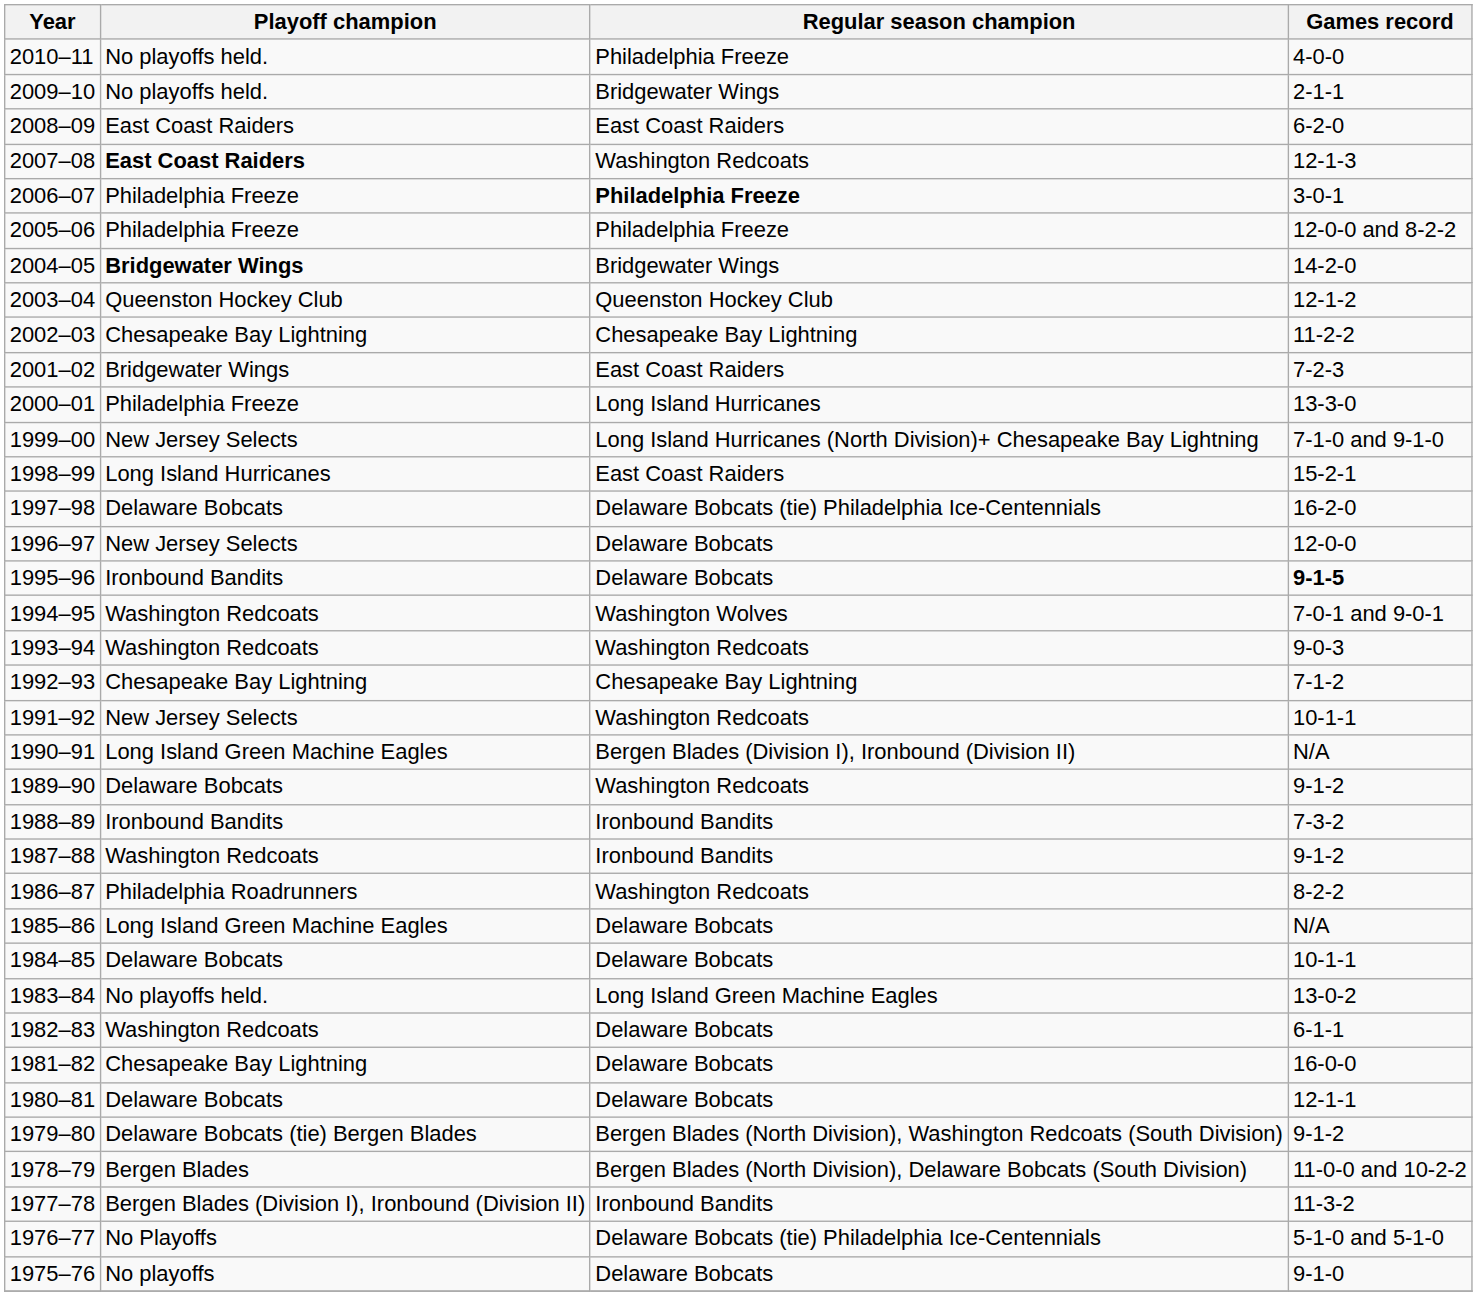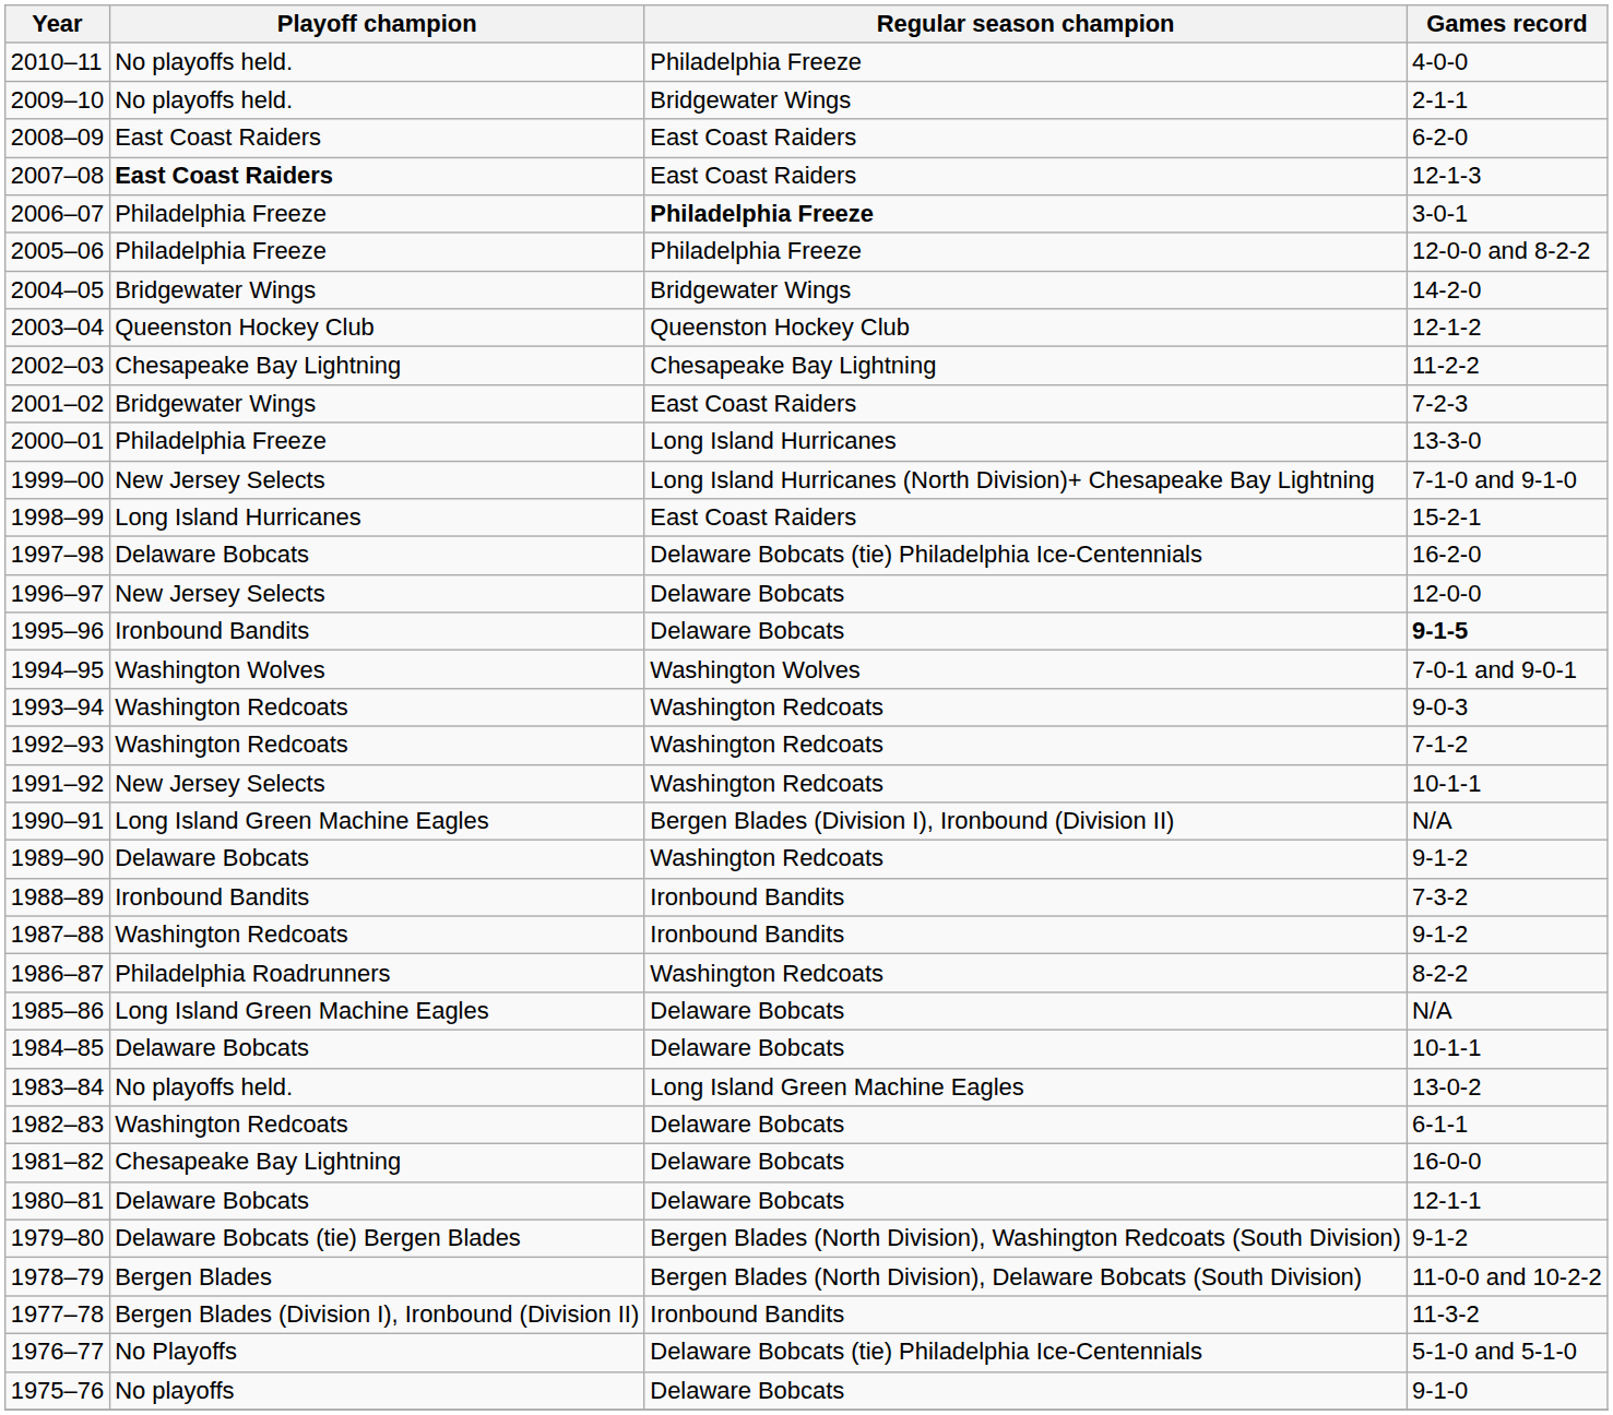 <table class="wikitable">
 <tr>
 <th>Year</th>
 <th>Playoff champion</th>
 <th>Regular season champion</th>
 <th>Games record</th>
 </tr>
 <tr>
 <td>2010–11</td>
 <td>No playoffs held.</td>
 <td>Philadelphia Freeze</td>
 <td>4-0-0</td>
 </tr>
 <tr>
 <td>2009–10</td>
 <td>No playoffs held.</td>
 <td>Bridgewater Wings</td>
 <td>2-1-1</td>
 </tr>
 <tr>
 <td>2008–09</td>
 <td>East Coast Raiders</td>
 <td>East Coast Raiders</td>
 <td>6-2-0</td>
 </tr>
 <tr>
 <td>2007–08</td>
 <td><strong>East Coast Raiders</strong></td>
-<td>Washington Redcoats</td>
+<td>East Coast Raiders</td>
 <td>12-1-3</td>
 </tr>
 <tr>
 <td>2006–07</td>
 <td>Philadelphia Freeze</td>
 <td><strong>Philadelphia Freeze</strong></td>
 <td>3-0-1</td>
 </tr>
 <tr>
 <td>2005–06</td>
 <td>Philadelphia Freeze</td>
 <td>Philadelphia Freeze</td>
 <td>12-0-0 and 8-2-2</td>
 </tr>
 <tr>
 <td>2004–05</td>
-<td><strong>Bridgewater Wings</strong></td>
+<td>Bridgewater Wings</td>
 <td>Bridgewater Wings</td>
 <td>14-2-0</td>
 </tr>
 <tr>
 <td>2003–04</td>
 <td>Queenston Hockey Club</td>
 <td>Queenston Hockey Club</td>
 <td>12-1-2</td>
 </tr>
 <tr>
 <td>2002–03</td>
 <td>Chesapeake Bay Lightning</td>
 <td>Chesapeake Bay Lightning</td>
 <td>11-2-2</td>
 </tr>
 <tr>
 <td>2001–02</td>
 <td>Bridgewater Wings</td>
 <td>East Coast Raiders</td>
 <td>7-2-3</td>
 </tr>
 <tr>
 <td>2000–01</td>
 <td>Philadelphia Freeze</td>
 <td>Long Island Hurricanes</td>
 <td>13-3-0</td>
 </tr>
 <tr>
 <td>1999–00</td>
 <td>New Jersey Selects</td>
 <td>Long Island Hurricanes (North Division)+ Chesapeake Bay Lightning</td>
 <td>7-1-0 and 9-1-0</td>
 </tr>
 <tr>
 <td>1998–99</td>
 <td>Long Island Hurricanes</td>
 <td>East Coast Raiders</td>
 <td>15-2-1</td>
 </tr>
 <tr>
 <td>1997–98</td>
 <td>Delaware Bobcats</td>
 <td>Delaware Bobcats (tie) Philadelphia Ice-Centennials</td>
 <td>16-2-0</td>
 </tr>
 <tr>
 <td>1996–97</td>
 <td>New Jersey Selects</td>
 <td>Delaware Bobcats</td>
 <td>12-0-0</td>
 </tr>
 <tr>
 <td>1995–96</td>
 <td>Ironbound Bandits</td>
 <td>Delaware Bobcats</td>
 <td><strong>9-1-5</strong></td>
 </tr>
 <tr>
 <td>1994–95</td>
-<td>Washington Redcoats</td>
+<td>Washington Wolves</td>
 <td>Washington Wolves</td>
 <td>7-0-1 and 9-0-1</td>
 </tr>
 <tr>
 <td>1993–94</td>
 <td>Washington Redcoats</td>
 <td>Washington Redcoats</td>
 <td>9-0-3</td>
 </tr>
 <tr>
 <td>1992–93</td>
-<td>Chesapeake Bay Lightning</td>
-<td>Chesapeake Bay Lightning</td>
+<td>Washington Redcoats</td>
+<td>Washington Redcoats</td>
 <td>7-1-2</td>
 </tr>
 <tr>
 <td>1991–92</td>
 <td>New Jersey Selects</td>
 <td>Washington Redcoats</td>
 <td>10-1-1</td>
 </tr>
 <tr>
 <td>1990–91</td>
 <td>Long Island Green Machine Eagles</td>
 <td>Bergen Blades (Division I), Ironbound (Division II)</td>
 <td>N/A</td>
 </tr>
 <tr>
 <td>1989–90</td>
 <td>Delaware Bobcats</td>
 <td>Washington Redcoats</td>
 <td>9-1-2</td>
 </tr>
 <tr>
 <td>1988–89</td>
 <td>Ironbound Bandits</td>
 <td>Ironbound Bandits</td>
 <td>7-3-2</td>
 </tr>
 <tr>
 <td>1987–88</td>
 <td>Washington Redcoats</td>
 <td>Ironbound Bandits</td>
 <td>9-1-2</td>
 </tr>
 <tr>
 <td>1986–87</td>
 <td>Philadelphia Roadrunners</td>
 <td>Washington Redcoats</td>
 <td>8-2-2</td>
 </tr>
 <tr>
 <td>1985–86</td>
 <td>Long Island Green Machine Eagles</td>
 <td>Delaware Bobcats</td>
 <td>N/A</td>
 </tr>
 <tr>
 <td>1984–85</td>
 <td>Delaware Bobcats</td>
 <td>Delaware Bobcats</td>
 <td>10-1-1</td>
 </tr>
 <tr>
 <td>1983–84</td>
 <td>No playoffs held.</td>
 <td>Long Island Green Machine Eagles</td>
 <td>13-0-2</td>
 </tr>
 <tr>
 <td>1982–83</td>
 <td>Washington Redcoats</td>
 <td>Delaware Bobcats</td>
 <td>6-1-1</td>
 </tr>
 <tr>
 <td>1981–82</td>
 <td>Chesapeake Bay Lightning</td>
 <td>Delaware Bobcats</td>
 <td>16-0-0</td>
 </tr>
 <tr>
 <td>1980–81</td>
 <td>Delaware Bobcats</td>
 <td>Delaware Bobcats</td>
 <td>12-1-1</td>
 </tr>
 <tr>
 <td>1979–80</td>
 <td>Delaware Bobcats (tie) Bergen Blades</td>
 <td>Bergen Blades (North Division), Washington Redcoats (South Division)</td>
 <td>9-1-2</td>
 </tr>
 <tr>
 <td>1978–79</td>
 <td>Bergen Blades</td>
 <td>Bergen Blades (North Division), Delaware Bobcats (South Division)</td>
 <td>11-0-0 and 10-2-2</td>
 </tr>
 <tr>
 <td>1977–78</td>
 <td>Bergen Blades (Division I), Ironbound (Division II)</td>
 <td>Ironbound Bandits</td>
 <td>11-3-2</td>
 </tr>
 <tr>
 <td>1976–77</td>
 <td>No Playoffs</td>
 <td>Delaware Bobcats (tie) Philadelphia Ice-Centennials</td>
 <td>5-1-0 and 5-1-0</td>
 </tr>
 <tr>
 <td>1975–76</td>
 <td>No playoffs</td>
 <td>Delaware Bobcats</td>
 <td>9-1-0</td>
 </tr>
 <tr>
 </tr>
 </table>
